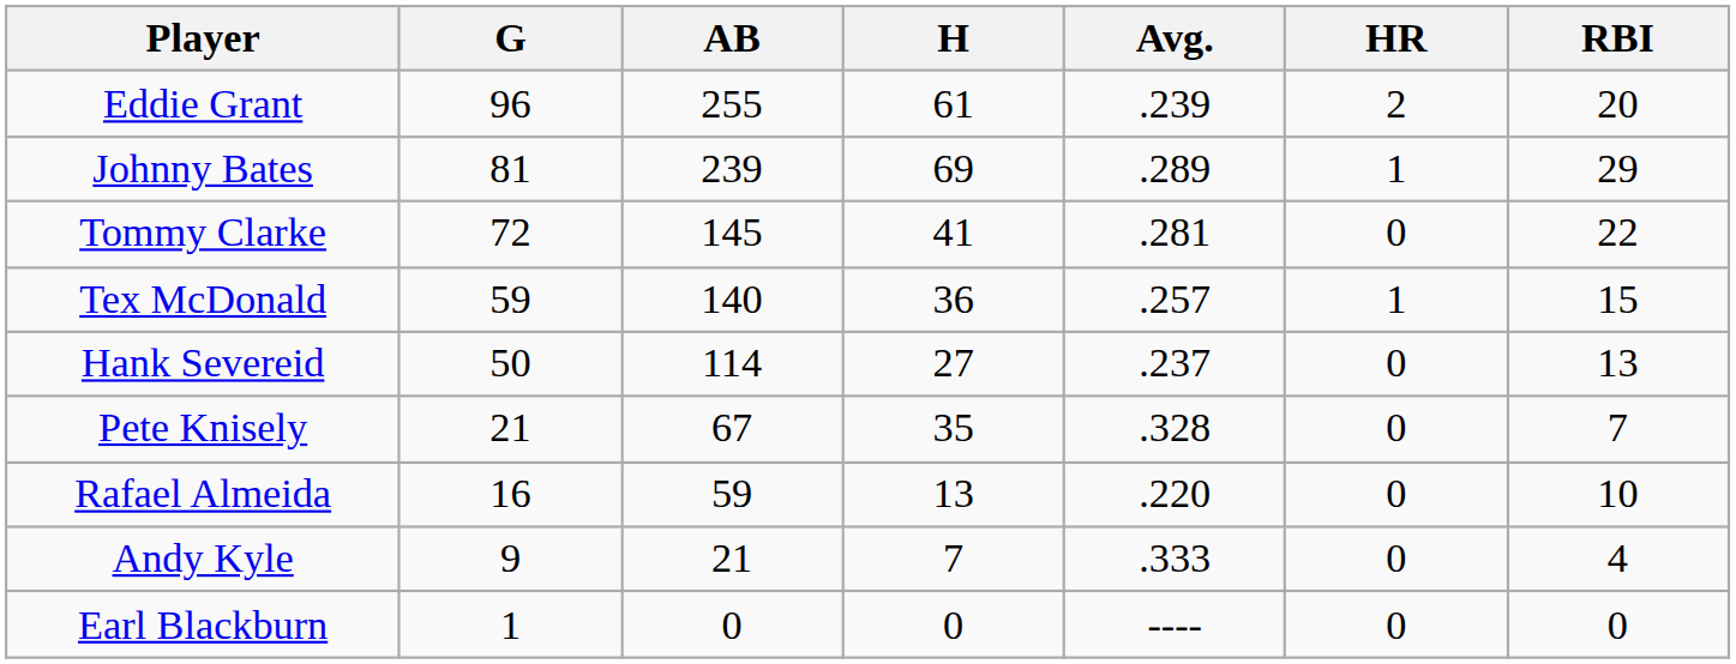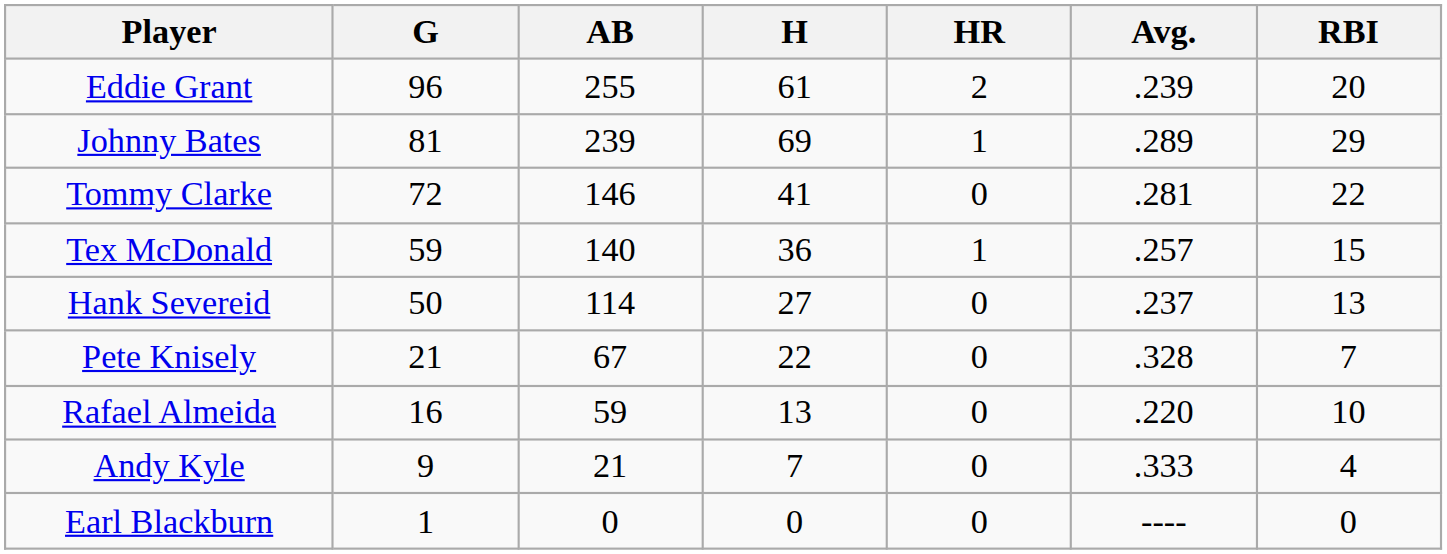 <table class="wikitable sortable">
 <tr>
 <th bgcolor="#DDDDFF" width="16%">Player</th>
 <th bgcolor="#DDDDFF" width="9%">G</th>
 <th bgcolor="#DDDDFF" width="9%">AB</th>
 <th bgcolor="#DDDDFF" width="9%">H</th>
+<th bgcolor="#DDDDFF" width="9%">HR</th>
 <th bgcolor="#DDDDFF" width="9%">Avg.</th>
-<th bgcolor="#DDDDFF" width="9%">HR</th>
 <th bgcolor="#DDDDFF" width="9%">RBI</th>
 </tr>
 <tr align="center">
 <td><a href='#'>Eddie Grant</a></td>
 <td>96</td>
 <td>255</td>
 <td>61</td>
+<td>2</td>
 <td>.239</td>
-<td>2</td>
 <td>20</td>
 </tr>
 <tr align=center>
 <td><a href='#'>Johnny Bates</a></td>
 <td>81</td>
 <td>239</td>
 <td>69</td>
+<td>1</td>
 <td>.289</td>
-<td>1</td>
 <td>29</td>
 </tr>
 <tr align=center>
 <td><a href='#'>Tommy Clarke</a></td>
 <td>72</td>
-<td>145</td>
+<td>146</td>
 <td>41</td>
+<td>0</td>
 <td>.281</td>
-<td>0</td>
 <td>22</td>
 </tr>
 <tr align=center>
 <td><a href='#'>Tex McDonald</a></td>
 <td>59</td>
 <td>140</td>
 <td>36</td>
+<td>1</td>
 <td>.257</td>
-<td>1</td>
 <td>15</td>
 </tr>
 <tr align=center>
 <td><a href='#'>Hank Severeid</a></td>
 <td>50</td>
 <td>114</td>
 <td>27</td>
+<td>0</td>
 <td>.237</td>
-<td>0</td>
 <td>13</td>
 </tr>
 <tr align=center>
 <td><a href='#'>Pete Knisely</a></td>
 <td>21</td>
 <td>67</td>
-<td>35</td>
+<td>22</td>
+<td>0</td>
 <td>.328</td>
-<td>0</td>
 <td>7</td>
 </tr>
 <tr align=center>
 <td><a href='#'>Rafael Almeida</a></td>
 <td>16</td>
 <td>59</td>
 <td>13</td>
+<td>0</td>
 <td>.220</td>
-<td>0</td>
 <td>10</td>
 </tr>
 <tr align=center>
 <td><a href='#'>Andy Kyle</a></td>
 <td>9</td>
 <td>21</td>
 <td>7</td>
+<td>0</td>
 <td>.333</td>
-<td>0</td>
 <td>4</td>
 </tr>
 <tr align=center>
 <td><a href='#'>Earl Blackburn</a></td>
 <td>1</td>
 <td>0</td>
 <td>0</td>
+<td>0</td>
 <td>----</td>
-<td>0</td>
 <td>0</td>
 </tr>
 </table>
